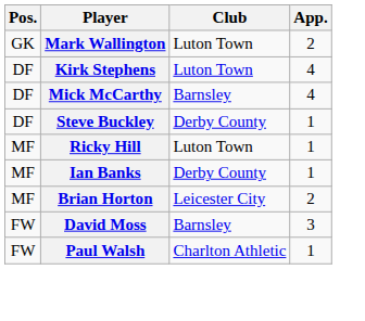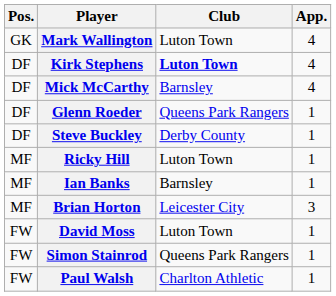 <table class="wikitable plainrowheaders" style="text-align: left">
 <tr>
 <th scope=col>Pos.</th>
 <th scope=col>Player</th>
 <th scope=col>Club</th>
 <th scope=col>App.</th>
 </tr>
 <tr>
 <td style=text-align:center>GK</td>
 <th scope=row><a href='#'>Mark Wallington</a> </th>
 <td>Luton Town</td>
-<td style=text-align:center>2</td>
+<td style=text-align:center>4</td>
 </tr>
 <tr>
 <td style=text-align:center>DF</td>
 <th scope=row><a href='#'>Kirk Stephens</a> </th>
-<td><a href='#'>Luton Town</a></td>
+<td><strong><a href='#'>Luton Town</a></strong></td>
 <td style=text-align:center>4</td>
 </tr>
 <tr>
 <td style=text-align:center>DF</td>
 <th scope=row><a href='#'>Mick McCarthy</a></th>
 <td><a href='#'>Barnsley</a></td>
 <td style=text-align:center>4</td>
+</tr>
+<tr>
+<td style=text-align:center>DF</td>
+<th scope=row><a href='#'>Glenn Roeder</a></th>
+<td><a href='#'>Queens Park Rangers</a></td>
+<td style=text-align:center>1</td>
 </tr>
 <tr>
 <td style=text-align:center>DF</td>
 <th scope=row><a href='#'>Steve Buckley</a></th>
 <td><a href='#'>Derby County</a></td>
 <td style=text-align:center>1</td>
 </tr>
 <tr>
 <td style=text-align:center>MF</td>
 <th scope=row><a href='#'>Ricky Hill</a></th>
 <td>Luton Town</td>
 <td style=text-align:center>1</td>
 </tr>
 <tr>
 <td style=text-align:center>MF</td>
 <th scope=row><a href='#'>Ian Banks</a></th>
-<td><a href='#'>Derby County</a></td>
+<td>Barnsley</td>
 <td style=text-align:center>1</td>
 </tr>
 <tr>
 <td style=text-align:center>MF</td>
 <th scope=row><a href='#'>Brian Horton</a> </th>
 <td><a href='#'>Leicester City</a></td>
-<td style=text-align:center>2</td>
+<td style=text-align:center>3</td>
 </tr>
 <tr>
 <td style=text-align:center>FW</td>
 <th scope=row><a href='#'>David Moss</a> </th>
-<td><a href='#'>Barnsley</a></td>
-<td style=text-align:center>3</td>
+<td>Luton Town</td>
+<td style=text-align:center>1</td>
+</tr>
+<tr>
+<td style=text-align:center>FW</td>
+<th scope=row><a href='#'>Simon Stainrod</a></th>
+<td>Queens Park Rangers</td>
+<td style=text-align:center>1</td>
 </tr>
 <tr>
 <td style=text-align:center>FW</td>
 <th scope=row><a href='#'>Paul Walsh</a></th>
 <td><a href='#'>Charlton Athletic</a></td>
 <td style=text-align:center>1</td>
 </tr>
 </table>
